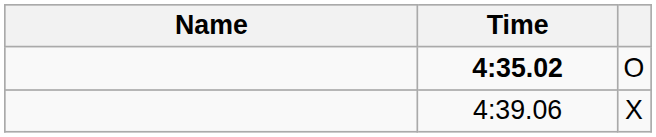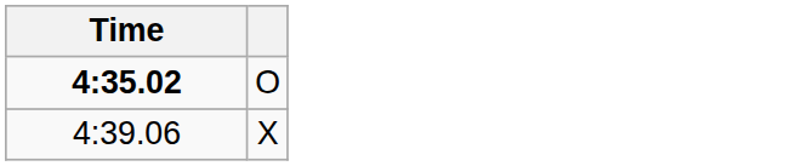 <table class="wikitable" style="text-align:center;">
 <tr>
-<th style="width:15em">Name</th>
 <th style="width:7em">Time</th>
 <th></th>
 </tr>
 <tr>
-<td align=left></td>
 <td><strong>4:35.02</strong></td>
 <td>O</td>
 </tr>
 <tr>
-<td align=left></td>
 <td>4:39.06</td>
 <td>X</td>
 </tr>
 </table>
